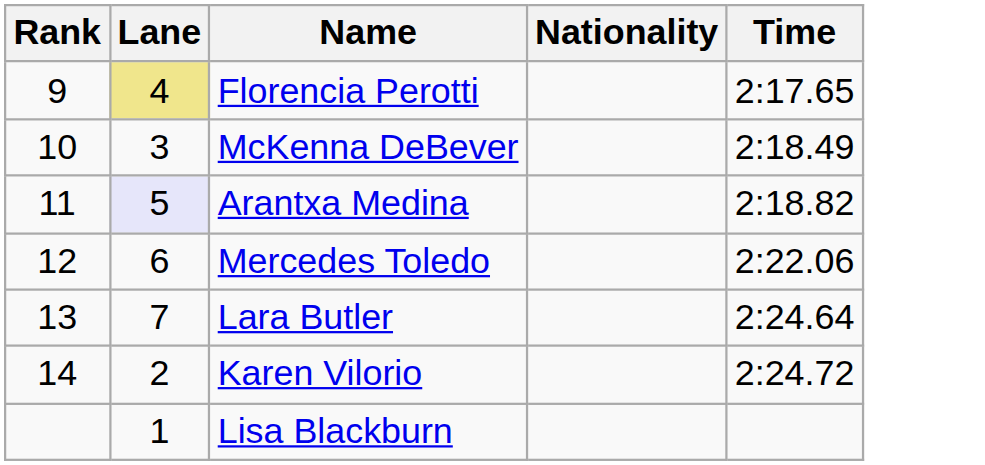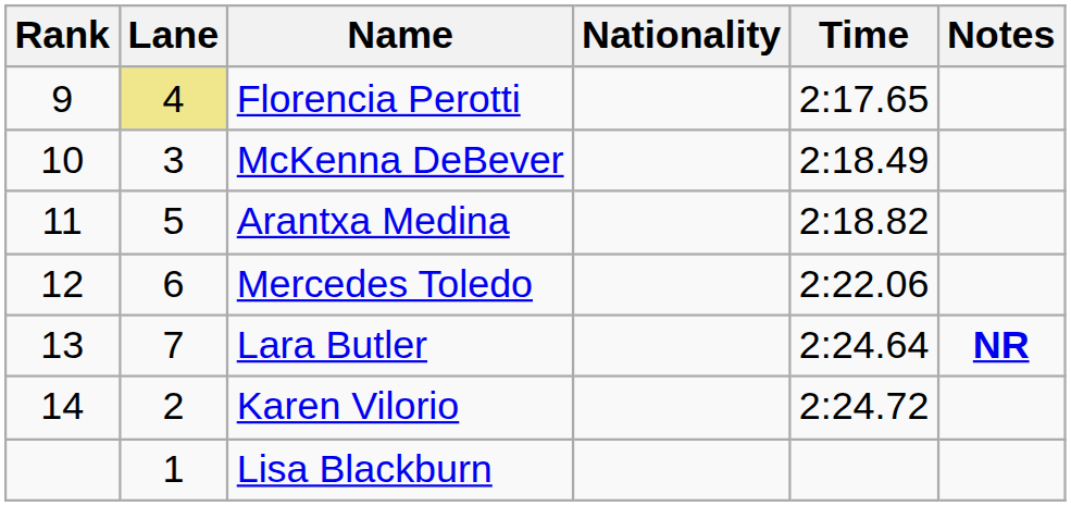 <table class="wikitable sortable" style="text-align:center">
 <tr>
 <th>Rank</th>
 <th>Lane</th>
 <th>Name</th>
 <th>Nationality</th>
 <th>Time</th>
+<th>Notes</th>
 </tr>
 <tr>
 <td>9</td>
 <td style="background: khaki;">4</td>
 <td align=left><a href='#'>Florencia Perotti</a></td>
 <td align=left></td>
 <td>2:17.65</td>
+<td></td>
 </tr>
 <tr>
 <td>10</td>
 <td>3</td>
 <td align=left><a href='#'>McKenna DeBever</a></td>
 <td align=left></td>
 <td>2:18.49</td>
+<td></td>
 </tr>
 <tr>
 <td>11</td>
-<td style="background: lavender;">5</td>
+<td>5</td>
 <td align=left><a href='#'>Arantxa Medina</a></td>
 <td align=left></td>
 <td>2:18.82</td>
+<td></td>
 </tr>
 <tr>
 <td>12</td>
 <td>6</td>
 <td align=left><a href='#'>Mercedes Toledo</a></td>
 <td align=left></td>
 <td>2:22.06</td>
+<td></td>
 </tr>
 <tr>
 <td>13</td>
 <td>7</td>
 <td align=left><a href='#'>Lara Butler</a></td>
 <td align=left></td>
 <td>2:24.64</td>
+<td><strong><a href='#'>NR</a></strong></td>
 </tr>
 <tr>
 <td>14</td>
 <td>2</td>
 <td align=left><a href='#'>Karen Vilorio</a></td>
 <td align=left></td>
 <td>2:24.72</td>
+<td></td>
 </tr>
 <tr>
 <td></td>
 <td>1</td>
 <td align=left><a href='#'>Lisa Blackburn</a></td>
 <td align=left></td>
 <td></td>
+<td></td>
 </tr>
 </table>
